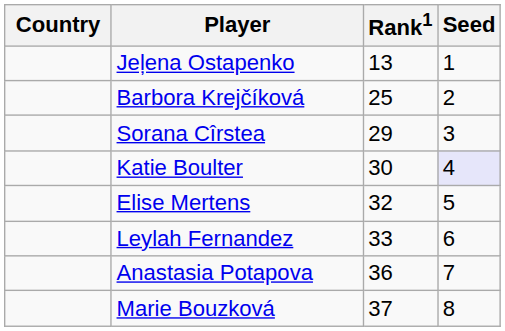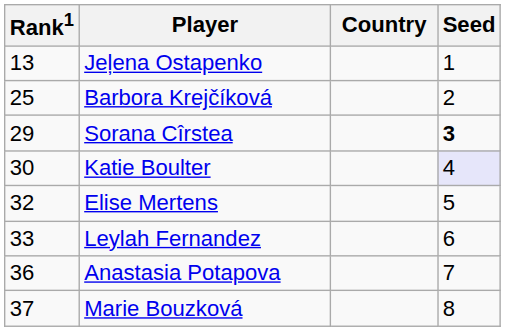 <table class="wikitable" border="1">
 <tr>
+<th>Rank<sup>1</sup></th>
+<th width="175">Player</th>
 <th width="70">Country</th>
-<th width="175">Player</th>
-<th>Rank<sup>1</sup></th>
 <th>Seed</th>
 </tr>
 <tr>
+<td>13</td>
+<td><a href='#'>Jeļena Ostapenko</a></td>
 <td></td>
-<td><a href='#'>Jeļena Ostapenko</a></td>
-<td>13</td>
 <td>1</td>
 </tr>
 <tr>
+<td>25</td>
+<td><a href='#'>Barbora Krejčíková</a></td>
 <td></td>
-<td><a href='#'>Barbora Krejčíková</a></td>
-<td>25</td>
 <td>2</td>
 </tr>
 <tr>
+<td>29</td>
+<td><a href='#'>Sorana Cîrstea</a></td>
 <td></td>
-<td><a href='#'>Sorana Cîrstea</a></td>
-<td>29</td>
-<td>3</td>
+<td><strong>3</strong></td>
 </tr>
 <tr>
+<td>30</td>
+<td><a href='#'>Katie Boulter</a></td>
 <td></td>
-<td><a href='#'>Katie Boulter</a></td>
-<td>30</td>
 <td style="background: lavender;">4</td>
 </tr>
 <tr>
+<td>32</td>
+<td><a href='#'>Elise Mertens</a></td>
 <td></td>
-<td><a href='#'>Elise Mertens</a></td>
-<td>32</td>
 <td>5</td>
 </tr>
 <tr>
+<td>33</td>
+<td><a href='#'>Leylah Fernandez</a></td>
 <td></td>
-<td><a href='#'>Leylah Fernandez</a></td>
-<td>33</td>
 <td>6</td>
 </tr>
 <tr>
+<td>36</td>
+<td><a href='#'>Anastasia Potapova</a></td>
 <td></td>
-<td><a href='#'>Anastasia Potapova</a></td>
-<td>36</td>
 <td>7</td>
 </tr>
 <tr>
+<td>37</td>
+<td><a href='#'>Marie Bouzková</a></td>
 <td></td>
-<td><a href='#'>Marie Bouzková</a></td>
-<td>37</td>
 <td>8</td>
 </tr>
 </table>
